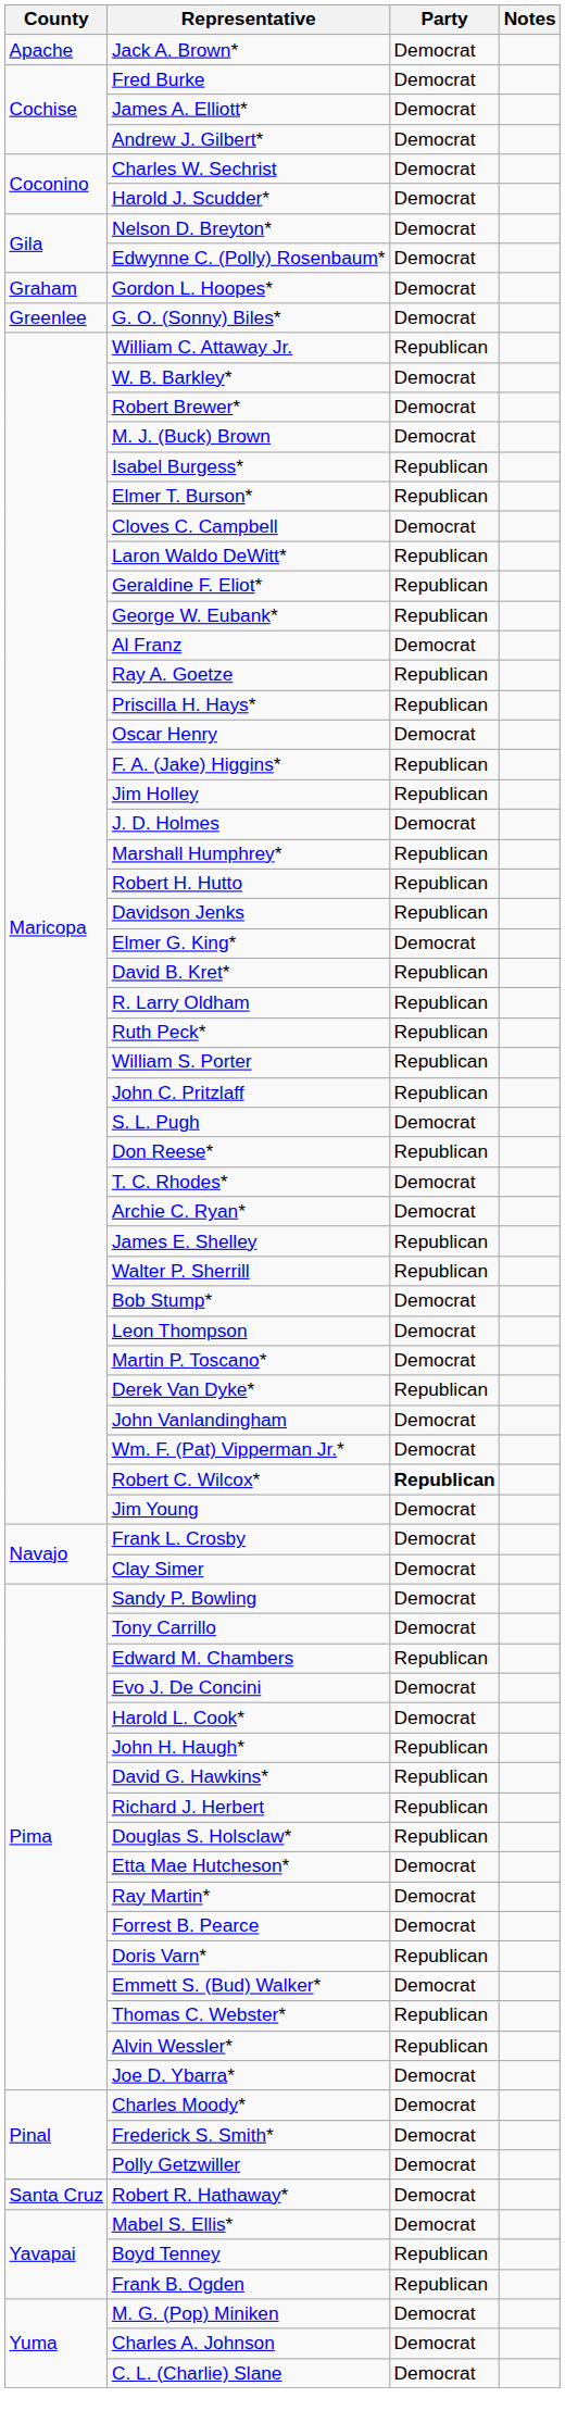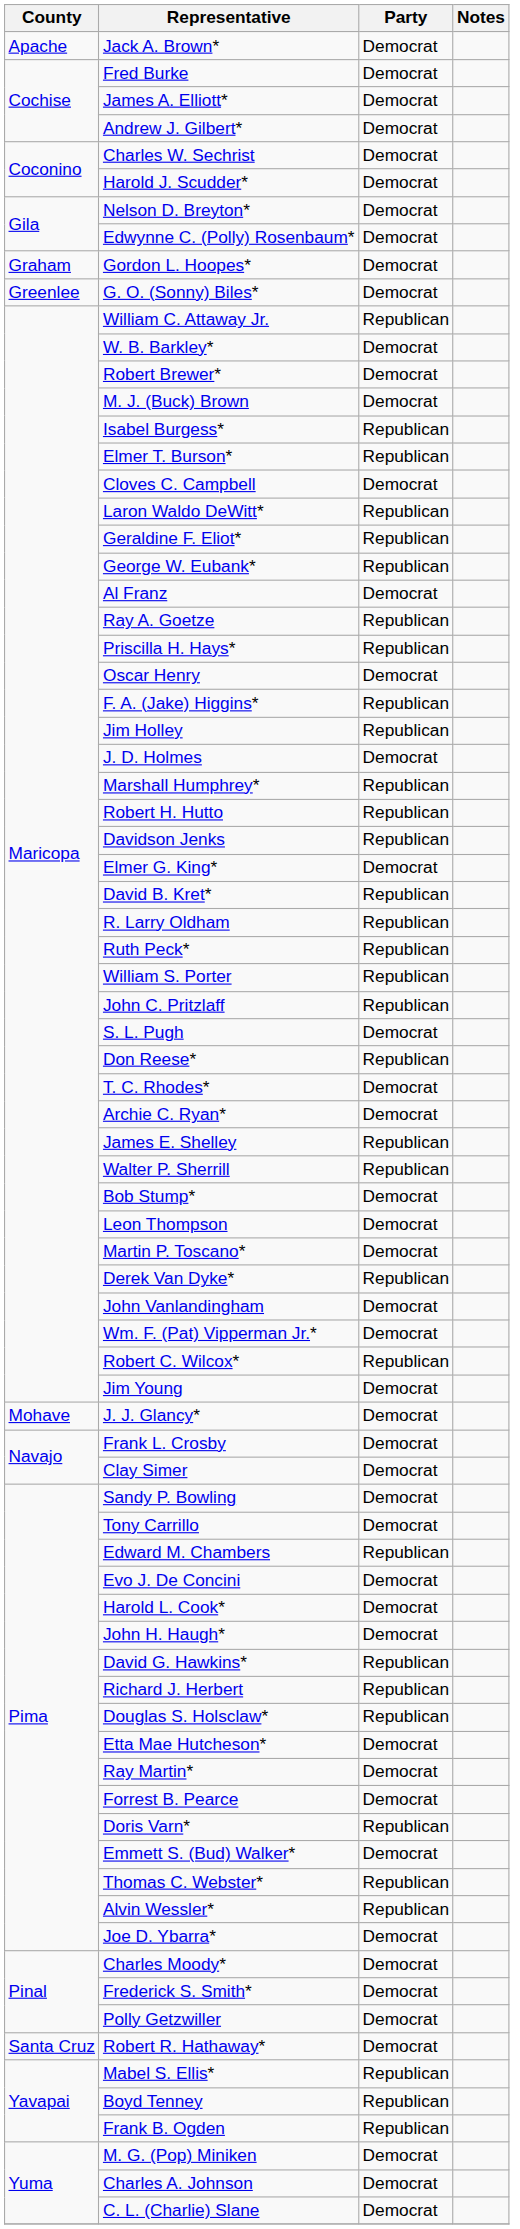 <table class="wikitable">
 <tr>
 <th>County</th>
 <th>Representative</th>
 <th>Party</th>
 <th>Notes</th>
 </tr>
 <tr>
 <td><a href='#'>Apache</a></td>
 <td><a href='#'>Jack A. Brown</a>*</td>
 <td>Democrat</td>
 <td></td>
 </tr>
 <tr>
 <td rowspan="3"><a href='#'>Cochise</a></td>
 <td><a href='#'>Fred Burke</a></td>
 <td>Democrat</td>
 <td></td>
 </tr>
 <tr>
 <td><a href='#'>James A. Elliott</a>*</td>
 <td>Democrat</td>
 <td></td>
 </tr>
 <tr>
 <td><a href='#'>Andrew J. Gilbert</a>*</td>
 <td>Democrat</td>
 <td></td>
 </tr>
 <tr>
 <td rowspan="2"><a href='#'>Coconino</a></td>
 <td><a href='#'>Charles W. Sechrist</a></td>
 <td>Democrat</td>
 <td></td>
 </tr>
 <tr>
 <td><a href='#'>Harold J. Scudder</a>*</td>
 <td>Democrat</td>
 <td></td>
 </tr>
 <tr>
 <td rowspan="2"><a href='#'>Gila</a></td>
 <td><a href='#'>Nelson D. Breyton</a>*</td>
 <td>Democrat</td>
 <td></td>
 </tr>
 <tr>
 <td><a href='#'>Edwynne C. (Polly) Rosenbaum</a>*</td>
 <td>Democrat</td>
 <td></td>
 </tr>
 <tr>
 <td><a href='#'>Graham</a></td>
 <td><a href='#'>Gordon L. Hoopes</a>*</td>
 <td>Democrat</td>
 <td></td>
 </tr>
 <tr>
 <td><a href='#'>Greenlee</a></td>
 <td><a href='#'>G. O. (Sonny) Biles</a>*</td>
 <td>Democrat</td>
 <td></td>
 </tr>
 <tr>
 <td rowspan="40"><a href='#'>Maricopa</a></td>
 <td><a href='#'>William C. Attaway Jr.</a></td>
 <td>Republican</td>
 <td></td>
 </tr>
 <tr>
 <td><a href='#'>W. B. Barkley</a>*</td>
 <td>Democrat</td>
 <td></td>
 </tr>
 <tr>
 <td><a href='#'>Robert Brewer</a>*</td>
 <td>Democrat</td>
 <td></td>
 </tr>
 <tr>
 <td><a href='#'>M. J. (Buck) Brown</a></td>
 <td>Democrat</td>
 <td></td>
 </tr>
 <tr>
 <td><a href='#'>Isabel Burgess</a>*</td>
 <td>Republican</td>
 <td></td>
 </tr>
 <tr>
 <td><a href='#'>Elmer T. Burson</a>*</td>
 <td>Republican</td>
 <td></td>
 </tr>
 <tr>
 <td><a href='#'>Cloves C. Campbell</a></td>
 <td>Democrat</td>
 <td></td>
 </tr>
 <tr>
 <td><a href='#'>Laron Waldo DeWitt</a>*</td>
 <td>Republican</td>
 <td></td>
 </tr>
 <tr>
 <td><a href='#'>Geraldine F. Eliot</a>*</td>
 <td>Republican</td>
 <td></td>
 </tr>
 <tr>
 <td><a href='#'>George W. Eubank</a>*</td>
 <td>Republican</td>
 <td></td>
 </tr>
 <tr>
 <td><a href='#'>Al Franz</a></td>
 <td>Democrat</td>
 <td></td>
 </tr>
 <tr>
 <td><a href='#'>Ray A. Goetze</a></td>
 <td>Republican</td>
 <td></td>
 </tr>
 <tr>
 <td><a href='#'>Priscilla H. Hays</a>*</td>
 <td>Republican</td>
 <td></td>
 </tr>
 <tr>
 <td><a href='#'>Oscar Henry</a></td>
 <td>Democrat</td>
 <td></td>
 </tr>
 <tr>
 <td><a href='#'>F. A. (Jake) Higgins</a>*</td>
 <td>Republican</td>
 <td></td>
 </tr>
 <tr>
 <td><a href='#'>Jim Holley</a></td>
 <td>Republican</td>
 <td></td>
 </tr>
 <tr>
 <td><a href='#'>J. D. Holmes</a></td>
 <td>Democrat</td>
 <td></td>
 </tr>
 <tr>
 <td><a href='#'>Marshall Humphrey</a>*</td>
 <td>Republican</td>
 <td></td>
 </tr>
 <tr>
 <td><a href='#'>Robert H. Hutto</a></td>
 <td>Republican</td>
 <td></td>
 </tr>
 <tr>
 <td><a href='#'>Davidson Jenks</a></td>
 <td>Republican</td>
 <td></td>
 </tr>
 <tr>
 <td><a href='#'>Elmer G. King</a>*</td>
 <td>Democrat</td>
 <td></td>
 </tr>
 <tr>
 <td><a href='#'>David B. Kret</a>*</td>
 <td>Republican</td>
 <td></td>
 </tr>
 <tr>
 <td><a href='#'>R. Larry Oldham</a></td>
 <td>Republican</td>
 <td></td>
 </tr>
 <tr>
 <td><a href='#'>Ruth Peck</a>*</td>
 <td>Republican</td>
 <td></td>
 </tr>
 <tr>
 <td><a href='#'>William S. Porter</a></td>
 <td>Republican</td>
 <td></td>
 </tr>
 <tr>
 <td><a href='#'>John C. Pritzlaff</a></td>
 <td>Republican</td>
 <td></td>
 </tr>
 <tr>
 <td><a href='#'>S. L. Pugh</a></td>
 <td>Democrat</td>
 <td></td>
 </tr>
 <tr>
 <td><a href='#'>Don Reese</a>*</td>
 <td>Republican</td>
 <td></td>
 </tr>
 <tr>
 <td><a href='#'>T. C. Rhodes</a>*</td>
 <td>Democrat</td>
 <td></td>
 </tr>
 <tr>
 <td><a href='#'>Archie C. Ryan</a>*</td>
 <td>Democrat</td>
 <td></td>
 </tr>
 <tr>
 <td><a href='#'>James E. Shelley</a></td>
 <td>Republican</td>
 <td></td>
 </tr>
 <tr>
 <td><a href='#'>Walter P. Sherrill</a></td>
 <td>Republican</td>
 <td></td>
 </tr>
 <tr>
 <td><a href='#'>Bob Stump</a>*</td>
 <td>Democrat</td>
 <td></td>
 </tr>
 <tr>
 <td><a href='#'>Leon Thompson</a></td>
 <td>Democrat</td>
 <td></td>
 </tr>
 <tr>
 <td><a href='#'>Martin P. Toscano</a>*</td>
 <td>Democrat</td>
 <td></td>
 </tr>
 <tr>
 <td><a href='#'>Derek Van Dyke</a>*</td>
 <td>Republican</td>
 <td></td>
 </tr>
 <tr>
 <td><a href='#'>John Vanlandingham</a></td>
 <td>Democrat</td>
 <td></td>
 </tr>
 <tr>
 <td><a href='#'>Wm. F. (Pat) Vipperman Jr.</a>*</td>
 <td>Democrat</td>
 <td></td>
 </tr>
 <tr>
 <td><a href='#'>Robert C. Wilcox</a>*</td>
-<td><strong>Republican</strong></td>
+<td>Republican</td>
 <td></td>
 </tr>
 <tr>
 <td><a href='#'>Jim Young</a></td>
+<td>Democrat</td>
+<td></td>
+</tr>
+<tr>
+<td><a href='#'>Mohave</a></td>
+<td><a href='#'>J. J. Glancy</a>*</td>
 <td>Democrat</td>
 <td></td>
 </tr>
 <tr>
 <td rowspan="2"><a href='#'>Navajo</a></td>
 <td><a href='#'>Frank L. Crosby</a></td>
 <td>Democrat</td>
 <td></td>
 </tr>
 <tr>
 <td><a href='#'>Clay Simer</a></td>
 <td>Democrat</td>
 <td></td>
 </tr>
 <tr>
 <td rowspan="17"><a href='#'>Pima</a></td>
 <td><a href='#'>Sandy P. Bowling</a></td>
 <td>Democrat</td>
 <td></td>
 </tr>
 <tr>
 <td><a href='#'>Tony Carrillo</a></td>
 <td>Democrat</td>
 <td></td>
 </tr>
 <tr>
 <td><a href='#'>Edward M. Chambers</a></td>
 <td>Republican</td>
 <td></td>
 </tr>
 <tr>
 <td><a href='#'>Evo J. De Concini</a></td>
 <td>Democrat</td>
 <td></td>
 </tr>
 <tr>
 <td><a href='#'>Harold L. Cook</a>*</td>
 <td>Democrat</td>
 <td></td>
 </tr>
 <tr>
 <td><a href='#'>John H. Haugh</a>*</td>
-<td>Republican</td>
+<td>Democrat</td>
 <td></td>
 </tr>
 <tr>
 <td><a href='#'>David G. Hawkins</a>*</td>
 <td>Republican</td>
 <td></td>
 </tr>
 <tr>
 <td><a href='#'>Richard J. Herbert</a></td>
 <td>Republican</td>
 <td></td>
 </tr>
 <tr>
 <td><a href='#'>Douglas S. Holsclaw</a>*</td>
 <td>Republican</td>
 <td></td>
 </tr>
 <tr>
 <td><a href='#'>Etta Mae Hutcheson</a>*</td>
 <td>Democrat</td>
 <td></td>
 </tr>
 <tr>
 <td><a href='#'>Ray Martin</a>*</td>
 <td>Democrat</td>
 <td></td>
 </tr>
 <tr>
 <td><a href='#'>Forrest B. Pearce</a></td>
 <td>Democrat</td>
 <td></td>
 </tr>
 <tr>
 <td><a href='#'>Doris Varn</a>*</td>
 <td>Republican</td>
 <td></td>
 </tr>
 <tr>
 <td><a href='#'>Emmett S. (Bud) Walker</a>*</td>
 <td>Democrat</td>
 <td></td>
 </tr>
 <tr>
 <td><a href='#'>Thomas C. Webster</a>*</td>
 <td>Republican</td>
 <td></td>
 </tr>
 <tr>
 <td><a href='#'>Alvin Wessler</a>*</td>
 <td>Republican</td>
 <td></td>
 </tr>
 <tr>
 <td><a href='#'>Joe D. Ybarra</a>*</td>
 <td>Democrat</td>
 <td></td>
 </tr>
 <tr>
 <td rowspan="3"><a href='#'>Pinal</a></td>
 <td><a href='#'>Charles Moody</a>*</td>
 <td>Democrat</td>
 <td></td>
 </tr>
 <tr>
 <td><a href='#'>Frederick S. Smith</a>*</td>
 <td>Democrat</td>
 <td></td>
 </tr>
 <tr>
 <td><a href='#'>Polly Getzwiller</a></td>
 <td>Democrat</td>
 <td></td>
 </tr>
 <tr>
 <td><a href='#'>Santa Cruz</a></td>
 <td><a href='#'>Robert R. Hathaway</a>*</td>
 <td>Democrat</td>
 <td></td>
 </tr>
 <tr>
 <td rowspan="3"><a href='#'>Yavapai</a></td>
 <td><a href='#'>Mabel S. Ellis</a>*</td>
-<td>Democrat</td>
+<td>Republican</td>
 <td></td>
 </tr>
 <tr>
 <td><a href='#'>Boyd Tenney</a></td>
 <td>Republican</td>
 <td></td>
 </tr>
 <tr>
 <td><a href='#'>Frank B. Ogden</a></td>
 <td>Republican</td>
 <td></td>
 </tr>
 <tr>
 <td rowspan="3"><a href='#'>Yuma</a></td>
 <td><a href='#'>M. G. (Pop) Miniken</a></td>
 <td>Democrat</td>
 <td></td>
 </tr>
 <tr>
 <td><a href='#'>Charles A. Johnson</a></td>
 <td>Democrat</td>
 <td></td>
 </tr>
 <tr>
 <td><a href='#'>C. L. (Charlie) Slane</a></td>
 <td>Democrat</td>
 <td></td>
 </tr>
 <tr>
 </tr>
 </table>
